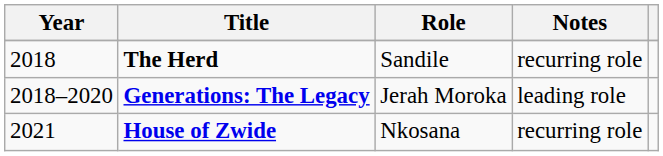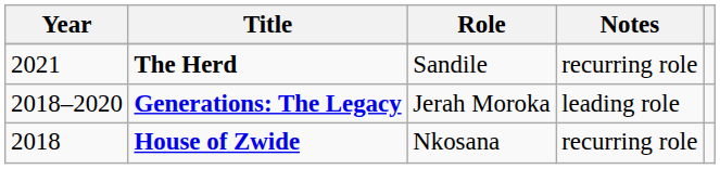 <table class="wikitable sortable">
 <tr>
 <th>Year</th>
 <th>Title</th>
 <th>Role</th>
 <th>Notes</th>
 <th></th>
 </tr>
 <tr>
 </tr>
 <tr>
-<td>2018</td>
+<td>2021</td>
 <td><strong>The Herd</strong></td>
 <td>Sandile</td>
 <td>recurring role</td>
 <td></td>
 </tr>
 <tr>
 <td>2018–2020</td>
 <td><strong><a href='#'>Generations: The Legacy</a></strong></td>
 <td>Jerah Moroka</td>
 <td>leading role</td>
 <td></td>
 </tr>
 <tr>
-<td>2021</td>
+<td>2018</td>
 <td><strong><a href='#'>House of Zwide</a></strong></td>
 <td>Nkosana</td>
 <td>recurring role</td>
 <td></td>
 </tr>
 </table>
